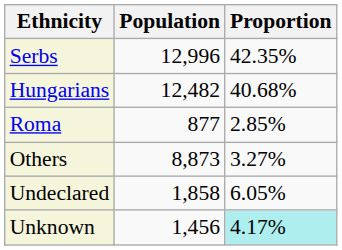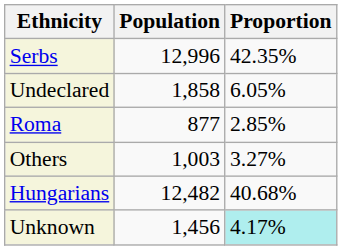 <table class="wikitable">
 <tr>
 <th>Ethnicity</th>
 <th>Population</th>
 <th>Proportion</th>
 </tr>
 <tr>
 <td style="background:#F5F5DC;"><a href='#'>Serbs</a></td>
 <td align="right">12,996</td>
 <td>42.35%</td>
 </tr>
 <tr>
-<td style="background:#F5F5DC;"><a href='#'>Hungarians</a></td>
-<td align="right">12,482</td>
-<td>40.68%</td>
+<td style="background:#F5F5DC;">Undeclared</td>
+<td align="right">1,858</td>
+<td>6.05%</td>
 </tr>
 <tr>
 <td style="background:#F5F5DC;"><a href='#'>Roma</a></td>
 <td align="right">877</td>
 <td>2.85%</td>
 </tr>
 <tr>
 <td style="background:#F5F5DC;">Others</td>
-<td align="right">8,873</td>
+<td align="right">1,003</td>
 <td>3.27%</td>
 </tr>
 <tr>
-<td style="background:#F5F5DC;">Undeclared</td>
-<td align="right">1,858</td>
-<td>6.05%</td>
+<td style="background:#F5F5DC;"><a href='#'>Hungarians</a></td>
+<td align="right">12,482</td>
+<td>40.68%</td>
 </tr>
 <tr>
 <td style="background:#F5F5DC;">Unknown</td>
 <td align="right">1,456</td>
 <td style="background: paleturquoise;">4.17%</td>
 </tr>
 </table>
